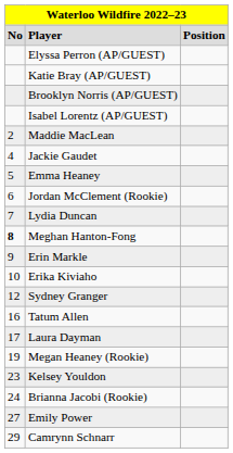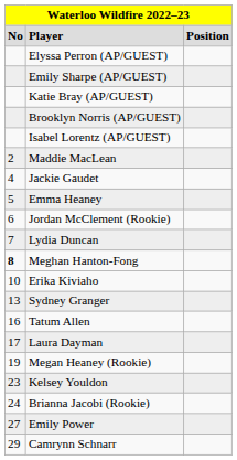 <table class="wikitable" style="text-align:left; font-size:90%;">
 <tr align=center>
 <th style=background:yellow colspan=3><span>Waterloo Wildfire 2022–23</span></th>
 </tr>
 <tr align="left" style="font-weight:bold; background-color:#dddddd;" |>
 <td>No</td>
 <td>Player</td>
 <td>Position</td>
 </tr>
 <tr>
 <td></td>
 <td>Elyssa Perron (AP/GUEST)</td>
+<td></td>
+</tr>
+<tr align="Left" bgcolor="#eeeeee">
+<td></td>
+<td>Emily Sharpe (AP/GUEST)</td>
 <td></td>
 </tr>
 <tr align="Left">
 <td></td>
 <td>Katie Bray (AP/GUEST)</td>
 <td></td>
 </tr>
 <tr align="Left" bgcolor="#eeeeee">
 <td></td>
 <td>Brooklyn Norris (AP/GUEST)</td>
 <td></td>
 </tr>
 <tr align="Left">
 <td></td>
 <td>Isabel Lorentz (AP/GUEST)</td>
 <td></td>
 </tr>
 <tr align="Left" bgcolor="#eeeeee">
 <td>2</td>
 <td>Maddie MacLean</td>
 <td></td>
 </tr>
 <tr align="Left">
 <td>4</td>
 <td>Jackie Gaudet</td>
 <td></td>
 </tr>
 <tr align="Left" bgcolor="#eeeeee">
 <td>5</td>
 <td>Emma Heaney</td>
 <td></td>
 </tr>
 <tr align="Left">
 <td>6</td>
 <td>Jordan McClement (Rookie)</td>
 <td></td>
 </tr>
 <tr align="Left" bgcolor="#eeeeee">
 <td>7</td>
 <td>Lydia Duncan</td>
 <td></td>
 </tr>
 <tr align="Left">
 <td><strong>8</strong></td>
 <td>Meghan Hanton-Fong</td>
 <td></td>
 </tr>
-<tr align="Left" bgcolor="#eeeeee">
-<td>9</td>
-<td>Erin Markle</td>
-<td></td>
-</tr>
 <tr align="Left">
 <td>10</td>
 <td>Erika Kiviaho</td>
 <td></td>
 </tr>
 <tr align="Left" bgcolor="#eeeeee">
-<td>12</td>
+<td>13</td>
 <td>Sydney Granger</td>
 <td></td>
 </tr>
 <tr align="Left">
 <td>16</td>
 <td>Tatum Allen</td>
 <td></td>
 </tr>
 <tr align="Left" bgcolor="#eeeeee">
 <td>17</td>
 <td>Laura Dayman</td>
 <td></td>
 </tr>
 <tr align="Left">
 <td>19</td>
 <td>Megan Heaney (Rookie)</td>
 <td></td>
 </tr>
 <tr align="Left" bgcolor="#eeeeee">
 <td>23</td>
 <td>Kelsey Youldon</td>
 <td></td>
 </tr>
 <tr align="Left">
 <td>24</td>
 <td>Brianna Jacobi (Rookie)</td>
 <td></td>
 </tr>
 <tr align="Left" bgcolor="#eeeeee">
 <td>27</td>
 <td>Emily Power</td>
 <td></td>
 </tr>
 <tr align="Left">
 <td>29</td>
 <td>Camrynn Schnarr</td>
 <td></td>
 </tr>
 </table>
